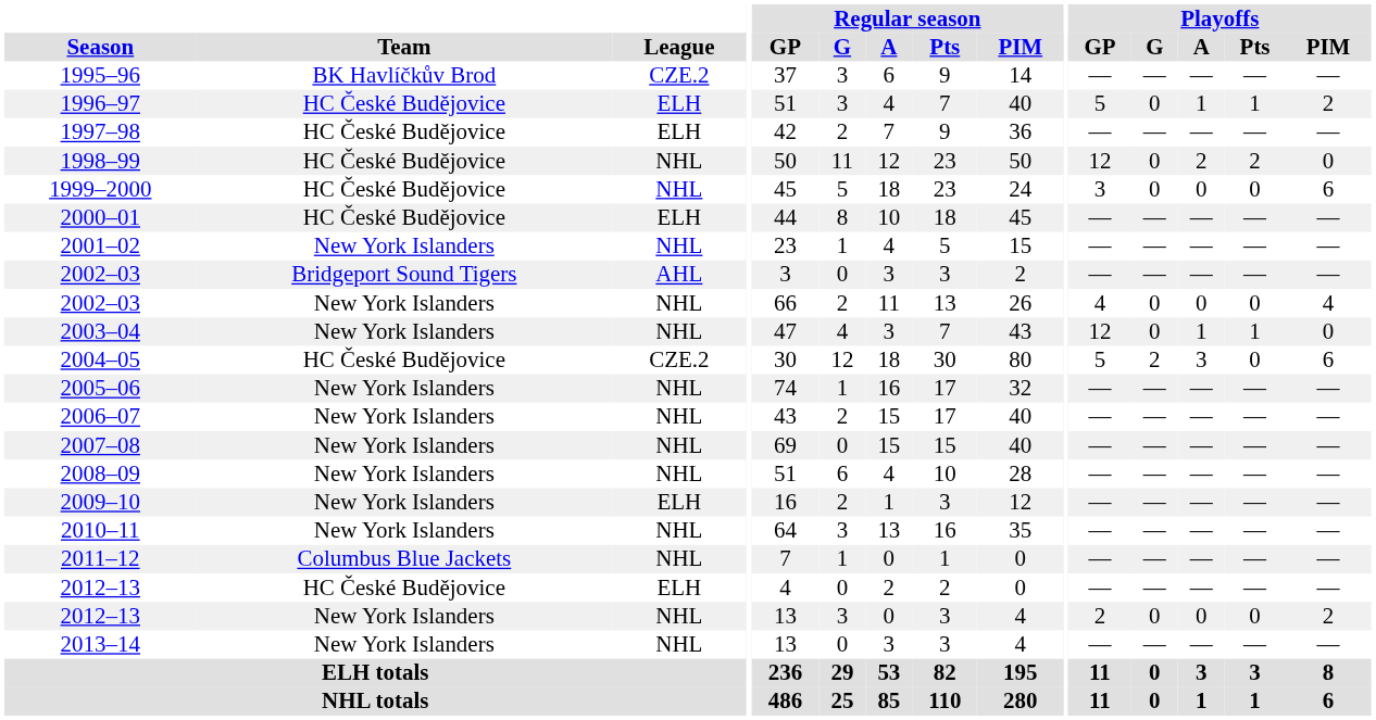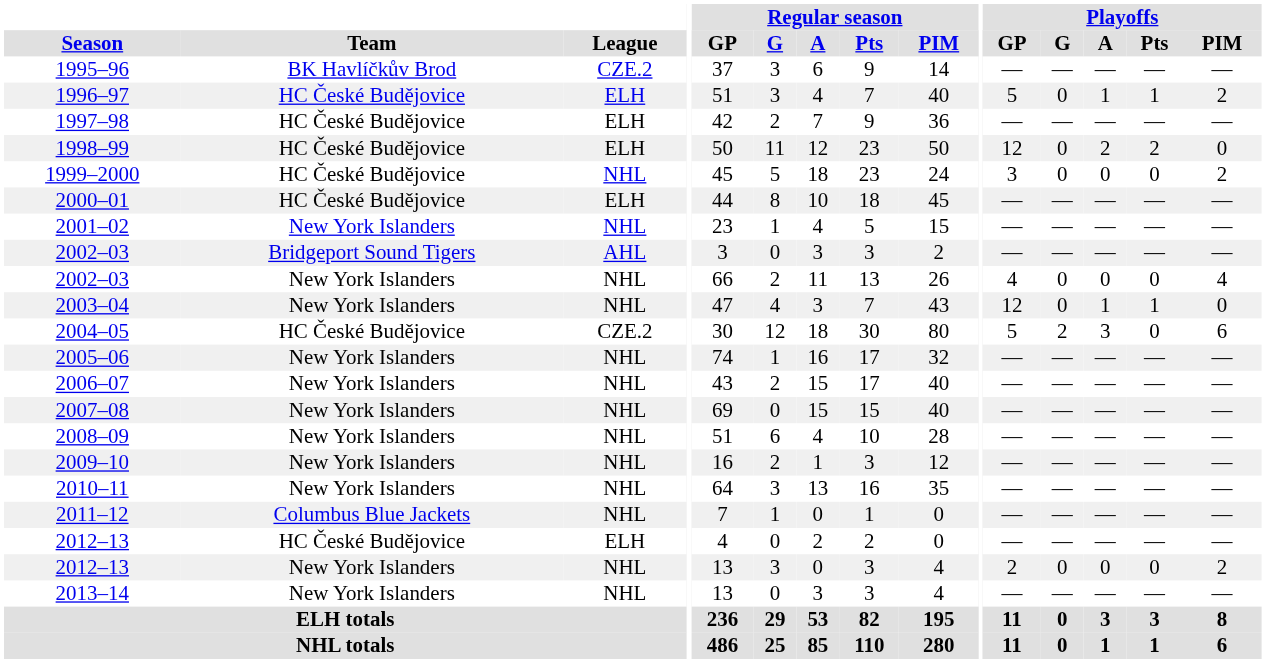 <table border="0" cellpadding="1" cellspacing="0" style="text-align:center; width:60em">
 <tr bgcolor="#e0e0e0">
 <th colspan="3" bgcolor="#ffffff"></th>
 <th rowspan="99" bgcolor="#ffffff"></th>
 <th colspan="5"><a href='#'>Regular season</a></th>
 <th rowspan="99" bgcolor="#ffffff"></th>
 <th colspan="5"><a href='#'>Playoffs</a></th>
 </tr>
 <tr bgcolor="#e0e0e0">
 <th><a href='#'>Season</a></th>
 <th>Team</th>
 <th>League</th>
 <th>GP</th>
 <th><a href='#'>G</a></th>
 <th><a href='#'>A</a></th>
 <th><a href='#'>Pts</a></th>
 <th><a href='#'>PIM</a></th>
 <th>GP</th>
 <th>G</th>
 <th>A</th>
 <th>Pts</th>
 <th>PIM</th>
 </tr>
 <tr>
 <td><a href='#'>1995–96</a></td>
 <td><a href='#'>BK Havlíčkův Brod</a></td>
 <td><a href='#'>CZE.2</a></td>
 <td>37</td>
 <td>3</td>
 <td>6</td>
 <td>9</td>
 <td>14</td>
 <td>—</td>
 <td>—</td>
 <td>—</td>
 <td>—</td>
 <td>—</td>
 </tr>
 <tr bgcolor="#f0f0f0">
 <td><a href='#'>1996–97</a></td>
 <td><a href='#'>HC České Budějovice</a></td>
 <td><a href='#'>ELH</a></td>
 <td>51</td>
 <td>3</td>
 <td>4</td>
 <td>7</td>
 <td>40</td>
 <td>5</td>
 <td>0</td>
 <td>1</td>
 <td>1</td>
 <td>2</td>
 </tr>
 <tr>
 <td><a href='#'>1997–98</a></td>
 <td>HC České Budějovice</td>
 <td>ELH</td>
 <td>42</td>
 <td>2</td>
 <td>7</td>
 <td>9</td>
 <td>36</td>
 <td>—</td>
 <td>—</td>
 <td>—</td>
 <td>—</td>
 <td>—</td>
 </tr>
 <tr bgcolor="#f0f0f0">
 <td><a href='#'>1998–99</a></td>
 <td>HC České Budějovice</td>
-<td>NHL</td>
+<td>ELH</td>
 <td>50</td>
 <td>11</td>
 <td>12</td>
 <td>23</td>
 <td>50</td>
 <td>12</td>
 <td>0</td>
 <td>2</td>
 <td>2</td>
 <td>0</td>
 </tr>
 <tr>
 <td><a href='#'>1999–2000</a></td>
 <td>HC České Budějovice</td>
 <td><a href='#'>NHL</a></td>
 <td>45</td>
 <td>5</td>
 <td>18</td>
 <td>23</td>
 <td>24</td>
 <td>3</td>
 <td>0</td>
 <td>0</td>
 <td>0</td>
-<td>6</td>
+<td>2</td>
 </tr>
 <tr bgcolor="#f0f0f0">
 <td><a href='#'>2000–01</a></td>
 <td>HC České Budějovice</td>
 <td>ELH</td>
 <td>44</td>
 <td>8</td>
 <td>10</td>
 <td>18</td>
 <td>45</td>
 <td>—</td>
 <td>—</td>
 <td>—</td>
 <td>—</td>
 <td>—</td>
 </tr>
 <tr>
 <td><a href='#'>2001–02</a></td>
 <td><a href='#'>New York Islanders</a></td>
 <td><a href='#'>NHL</a></td>
 <td>23</td>
 <td>1</td>
 <td>4</td>
 <td>5</td>
 <td>15</td>
 <td>—</td>
 <td>—</td>
 <td>—</td>
 <td>—</td>
 <td>—</td>
 </tr>
 <tr bgcolor="#f0f0f0">
 <td><a href='#'>2002–03</a></td>
 <td><a href='#'>Bridgeport Sound Tigers</a></td>
 <td><a href='#'>AHL</a></td>
 <td>3</td>
 <td>0</td>
 <td>3</td>
 <td>3</td>
 <td>2</td>
 <td>—</td>
 <td>—</td>
 <td>—</td>
 <td>—</td>
 <td>—</td>
 </tr>
 <tr>
 <td><a href='#'>2002–03</a></td>
 <td>New York Islanders</td>
 <td>NHL</td>
 <td>66</td>
 <td>2</td>
 <td>11</td>
 <td>13</td>
 <td>26</td>
 <td>4</td>
 <td>0</td>
 <td>0</td>
 <td>0</td>
 <td>4</td>
 </tr>
 <tr bgcolor="#f0f0f0">
 <td><a href='#'>2003–04</a></td>
 <td>New York Islanders</td>
 <td>NHL</td>
 <td>47</td>
 <td>4</td>
 <td>3</td>
 <td>7</td>
 <td>43</td>
 <td>12</td>
 <td>0</td>
 <td>1</td>
 <td>1</td>
 <td>0</td>
 </tr>
 <tr>
 <td><a href='#'>2004–05</a></td>
 <td>HC České Budějovice</td>
 <td>CZE.2</td>
 <td>30</td>
 <td>12</td>
 <td>18</td>
 <td>30</td>
 <td>80</td>
 <td>5</td>
 <td>2</td>
 <td>3</td>
 <td>0</td>
 <td>6</td>
 </tr>
 <tr bgcolor="#f0f0f0">
 <td><a href='#'>2005–06</a></td>
 <td>New York Islanders</td>
 <td>NHL</td>
 <td>74</td>
 <td>1</td>
 <td>16</td>
 <td>17</td>
 <td>32</td>
 <td>—</td>
 <td>—</td>
 <td>—</td>
 <td>—</td>
 <td>—</td>
 </tr>
 <tr>
 <td><a href='#'>2006–07</a></td>
 <td>New York Islanders</td>
 <td>NHL</td>
 <td>43</td>
 <td>2</td>
 <td>15</td>
 <td>17</td>
 <td>40</td>
 <td>—</td>
 <td>—</td>
 <td>—</td>
 <td>—</td>
 <td>—</td>
 </tr>
 <tr bgcolor="#f0f0f0">
 <td><a href='#'>2007–08</a></td>
 <td>New York Islanders</td>
 <td>NHL</td>
 <td>69</td>
 <td>0</td>
 <td>15</td>
 <td>15</td>
 <td>40</td>
 <td>—</td>
 <td>—</td>
 <td>—</td>
 <td>—</td>
 <td>—</td>
 </tr>
 <tr>
 <td><a href='#'>2008–09</a></td>
 <td>New York Islanders</td>
 <td>NHL</td>
 <td>51</td>
 <td>6</td>
 <td>4</td>
 <td>10</td>
 <td>28</td>
 <td>—</td>
 <td>—</td>
 <td>—</td>
 <td>—</td>
 <td>—</td>
 </tr>
 <tr bgcolor="#f0f0f0">
 <td><a href='#'>2009–10</a></td>
 <td>New York Islanders</td>
-<td>ELH</td>
+<td>NHL</td>
 <td>16</td>
 <td>2</td>
 <td>1</td>
 <td>3</td>
 <td>12</td>
 <td>—</td>
 <td>—</td>
 <td>—</td>
 <td>—</td>
 <td>—</td>
 </tr>
 <tr>
 <td><a href='#'>2010–11</a></td>
 <td>New York Islanders</td>
 <td>NHL</td>
 <td>64</td>
 <td>3</td>
 <td>13</td>
 <td>16</td>
 <td>35</td>
 <td>—</td>
 <td>—</td>
 <td>—</td>
 <td>—</td>
 <td>—</td>
 </tr>
 <tr bgcolor="#f0f0f0">
 <td><a href='#'>2011–12</a></td>
 <td><a href='#'>Columbus Blue Jackets</a></td>
 <td>NHL</td>
 <td>7</td>
 <td>1</td>
 <td>0</td>
 <td>1</td>
 <td>0</td>
 <td>—</td>
 <td>—</td>
 <td>—</td>
 <td>—</td>
 <td>—</td>
 </tr>
 <tr>
 <td><a href='#'>2012–13</a></td>
 <td>HC České Budějovice</td>
 <td>ELH</td>
 <td>4</td>
 <td>0</td>
 <td>2</td>
 <td>2</td>
 <td>0</td>
 <td>—</td>
 <td>—</td>
 <td>—</td>
 <td>—</td>
 <td>—</td>
 </tr>
 <tr bgcolor="#f0f0f0">
 <td><a href='#'>2012–13</a></td>
 <td>New York Islanders</td>
 <td>NHL</td>
 <td>13</td>
 <td>3</td>
 <td>0</td>
 <td>3</td>
 <td>4</td>
 <td>2</td>
 <td>0</td>
 <td>0</td>
 <td>0</td>
 <td>2</td>
 </tr>
 <tr>
 <td><a href='#'>2013–14</a></td>
 <td>New York Islanders</td>
 <td>NHL</td>
 <td>13</td>
 <td>0</td>
 <td>3</td>
 <td>3</td>
 <td>4</td>
 <td>—</td>
 <td>—</td>
 <td>—</td>
 <td>—</td>
 <td>—</td>
 </tr>
 <tr bgcolor="#e0e0e0">
 <th colspan="3">ELH totals</th>
 <th>236</th>
 <th>29</th>
 <th>53</th>
 <th>82</th>
 <th>195</th>
 <th>11</th>
 <th>0</th>
 <th>3</th>
 <th>3</th>
 <th>8</th>
 </tr>
 <tr bgcolor="#e0e0e0">
 <th colspan="3">NHL totals</th>
 <th>486</th>
 <th>25</th>
 <th>85</th>
 <th>110</th>
 <th>280</th>
 <th>11</th>
 <th>0</th>
 <th>1</th>
 <th>1</th>
 <th>6</th>
 </tr>
 </table>
